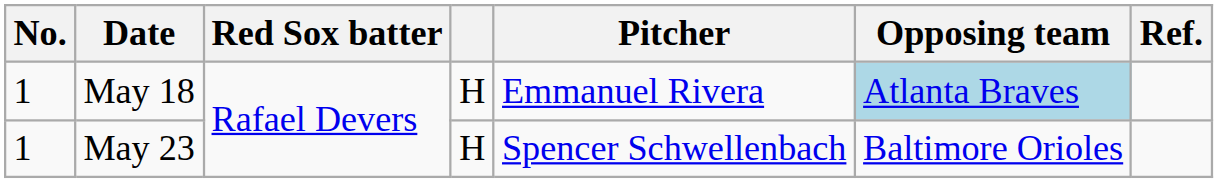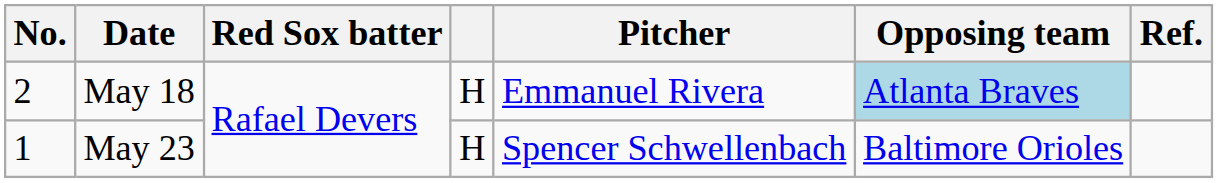 <table class="wikitable">
 <tr>
 <th>No.</th>
 <th>Date</th>
 <th>Red Sox batter</th>
 <th></th>
 <th>Pitcher</th>
 <th>Opposing team</th>
 <th>Ref.</th>
 </tr>
 <tr>
-<td>1</td>
+<td>2</td>
 <td>May 18</td>
 <td rowspan=2><a href='#'>Rafael Devers</a></td>
 <td>H</td>
 <td><a href='#'>Emmanuel Rivera</a></td>
 <td style="background: lightblue;"><a href='#'>Atlanta Braves</a></td>
 <td></td>
 </tr>
 <tr>
 <td>1</td>
 <td>May 23</td>
 <td>H</td>
 <td><a href='#'>Spencer Schwellenbach</a></td>
 <td><a href='#'>Baltimore Orioles</a></td>
 <td></td>
 </tr>
 </table>
